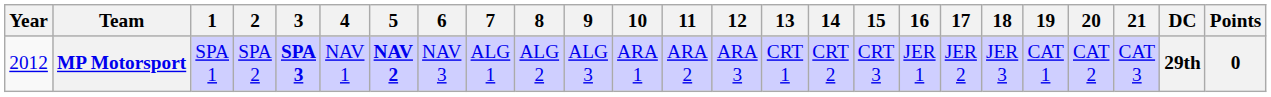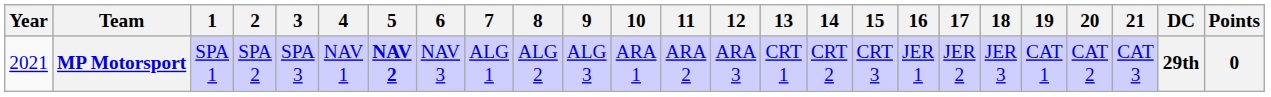 <table class="wikitable" style="text-align:center; font-size:85%">
 <tr>
 <th>Year</th>
 <th>Team</th>
 <th>1</th>
 <th>2</th>
 <th>3</th>
 <th>4</th>
 <th>5</th>
 <th>6</th>
 <th>7</th>
 <th>8</th>
 <th>9</th>
 <th>10</th>
 <th>11</th>
 <th>12</th>
 <th>13</th>
 <th>14</th>
 <th>15</th>
 <th>16</th>
 <th>17</th>
 <th>18</th>
 <th>19</th>
 <th>20</th>
 <th>21</th>
 <th>DC</th>
 <th>Points</th>
 </tr>
 <tr>
-<td><a href='#'>2012</a></td>
+<td><a href='#'>2021</a></td>
 <th nowrap><a href='#'>MP Motorsport</a></th>
 <td style="background:#CFCFFF;"><a href='#'>SPA<br>1</a><br></td>
 <td style="background:#CFCFFF;"><a href='#'>SPA<br>2</a><br></td>
-<td style="background:#CFCFFF;"><strong><a href='#'>SPA<br>3</a><br></strong></td>
+<td style="background:#CFCFFF;"><a href='#'>SPA<br>3</a><br></td>
 <td style="background:#CFCFFF;"><a href='#'>NAV<br>1</a><br></td>
 <td style="background:#CFCFFF;"><strong><a href='#'>NAV<br>2</a><br></strong></td>
 <td style="background:#CFCFFF;"><a href='#'>NAV<br>3</a><br></td>
 <td style="background:#CFCFFF;"><a href='#'>ALG<br>1</a><br></td>
 <td style="background:#CFCFFF;"><a href='#'>ALG<br>2</a><br></td>
 <td style="background:#CFCFFF;"><a href='#'>ALG<br>3</a><br></td>
 <td style="background:#CFCFFF;"><a href='#'>ARA<br>1</a><br></td>
 <td style="background:#CFCFFF;"><a href='#'>ARA<br>2</a><br></td>
 <td style="background:#CFCFFF;"><a href='#'>ARA<br>3</a><br></td>
 <td style="background:#CFCFFF;"><a href='#'>CRT<br>1</a><br></td>
 <td style="background:#CFCFFF;"><a href='#'>CRT<br>2</a><br></td>
 <td style="background:#CFCFFF;"><a href='#'>CRT<br>3</a><br></td>
 <td style="background:#CFCFFF;"><a href='#'>JER<br>1</a><br></td>
 <td style="background:#CFCFFF;"><a href='#'>JER<br>2</a><br></td>
 <td style="background:#CFCFFF;"><a href='#'>JER<br>3</a><br></td>
 <td style="background:#CFCFFF;"><a href='#'>CAT<br>1</a><br></td>
 <td style="background:#CFCFFF;"><a href='#'>CAT<br>2</a><br></td>
 <td style="background:#CFCFFF;"><a href='#'>CAT<br>3</a><br></td>
 <th>29th</th>
 <th>0</th>
 </tr>
 </table>
